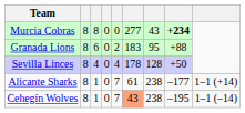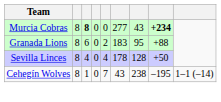 <table class="wikitable sortable" style="text-align: center;">
 <tr>
 <th>Team</th>
 <th></th>
 <th></th>
 <th></th>
 <th></th>
 <th></th>
 <th></th>
 <th></th>
 <th></th>
 </tr>
 <tr ! style="background:#cfc;">
 <td><a href='#'>Murcia Cobras</a></td>
 <td>8</td>
-<td>8</td>
+<td><strong>8</strong></td>
 <td>0</td>
 <td>0</td>
 <td>277</td>
 <td>43</td>
 <td><strong>+234</strong></td>
 </tr>
 <tr ! style="background:#cfc;">
 <td><a href='#'>Granada Lions</a></td>
 <td>8</td>
 <td>6</td>
 <td>0</td>
 <td>2</td>
 <td>183</td>
 <td>95</td>
 <td>+88</td>
 </tr>
 <tr ! style="background:#ccccff;">
 <td><a href='#'>Sevilla Linces</a></td>
 <td>8</td>
 <td>4</td>
 <td>0</td>
 <td>4</td>
 <td>178</td>
 <td>128</td>
 <td>+50</td>
 </tr>
 <tr>
-<td><a href='#'>Alicante Sharks</a></td>
-<td>8</td>
-<td>1</td>
-<td>0</td>
-<td>7</td>
-<td>61</td>
-<td>238</td>
-<td>–177</td>
-<td>1–1 (+14)</td>
-</tr>
-<tr>
 <td><a href='#'>Cehegín Wolves</a></td>
 <td>8</td>
 <td>1</td>
 <td>0</td>
 <td>7</td>
-<td style="background: lightsalmon;">43</td>
+<td>43</td>
 <td>238</td>
 <td>–195</td>
 <td>1–1 (–14)</td>
 </tr>
 </table>
